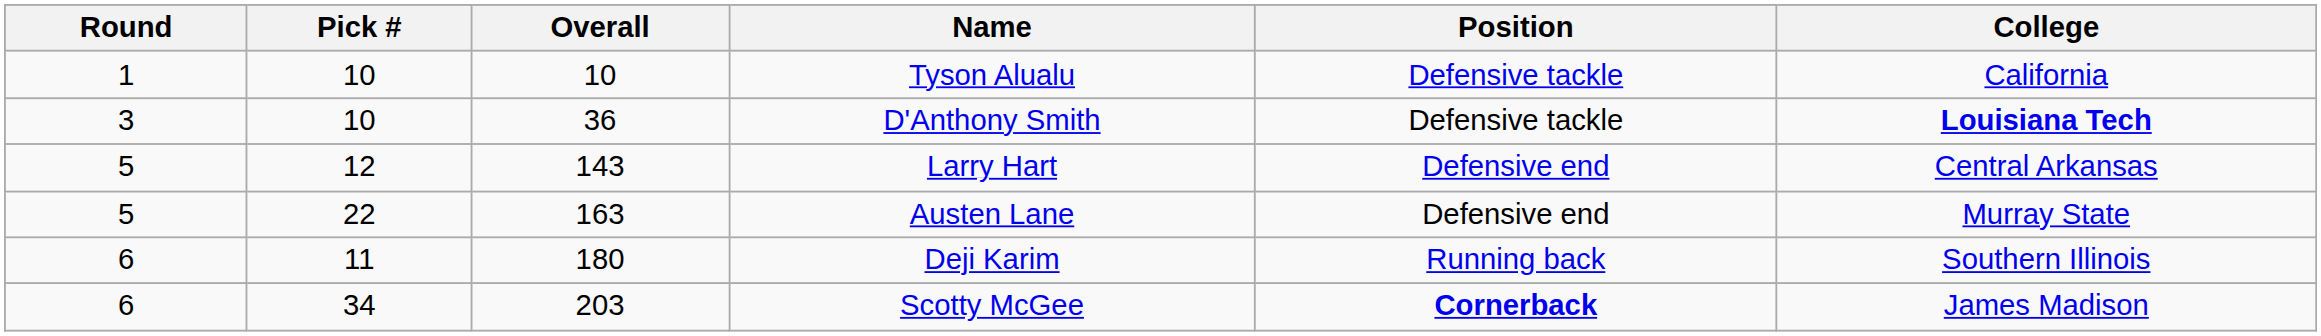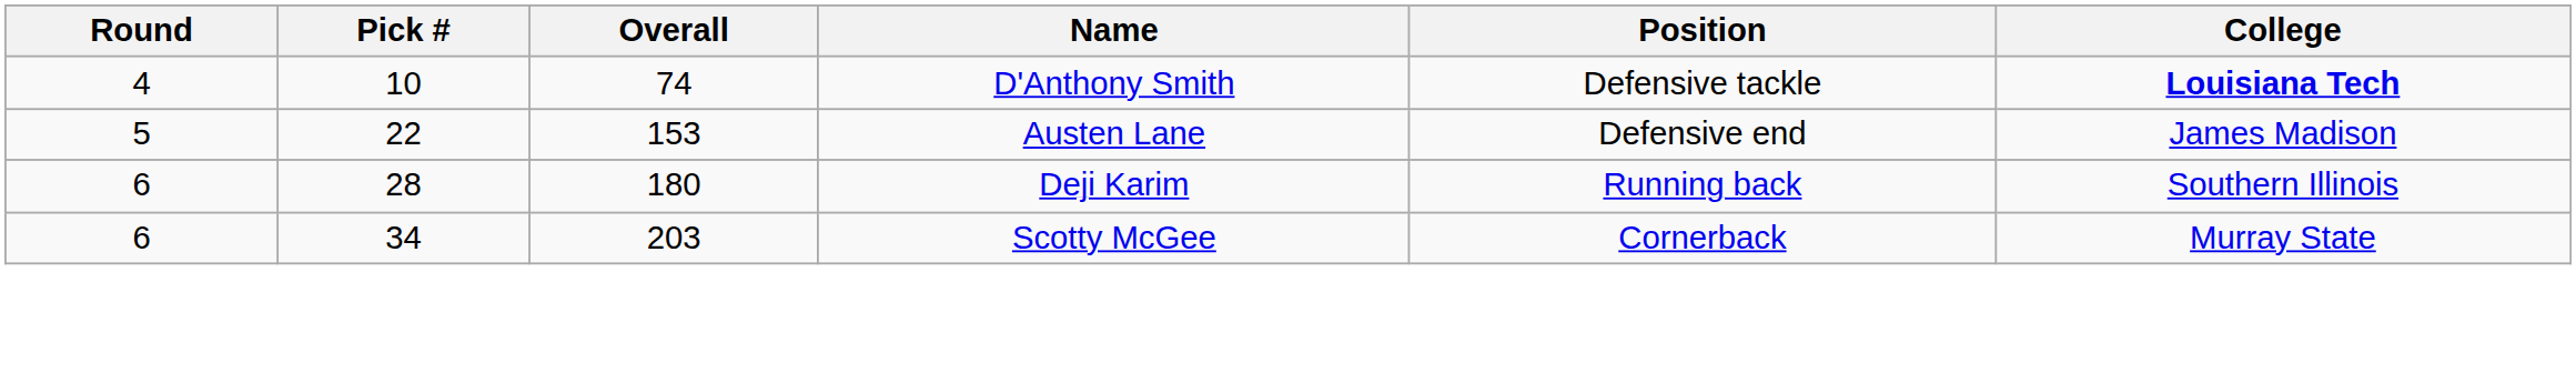 <table class="wikitable sortable sortable" style="width: 100%; text-align:center">
 <tr>
 <th>Round</th>
 <th>Pick #</th>
 <th>Overall</th>
 <th>Name</th>
 <th>Position</th>
 <th>College</th>
 </tr>
 <tr>
-<td>1</td>
+<td>4</td>
 <td>10</td>
-<td>10</td>
-<td><a href='#'>Tyson Alualu</a></td>
-<td><a href='#'>Defensive tackle</a></td>
-<td><a href='#'>California</a></td>
-</tr>
-<tr>
-<td>3</td>
-<td>10</td>
-<td>36</td>
+<td>74</td>
 <td><a href='#'>D'Anthony Smith</a></td>
 <td>Defensive tackle</td>
 <td><strong><a href='#'>Louisiana Tech</a></strong></td>
 </tr>
 <tr>
 <td>5</td>
-<td>12</td>
-<td>143</td>
-<td><a href='#'>Larry Hart</a></td>
-<td><a href='#'>Defensive end</a></td>
-<td><a href='#'>Central Arkansas</a></td>
-</tr>
-<tr>
-<td>5</td>
 <td>22</td>
-<td>163</td>
+<td>153</td>
 <td><a href='#'>Austen Lane</a></td>
 <td>Defensive end</td>
-<td><a href='#'>Murray State</a></td>
+<td><a href='#'>James Madison</a></td>
 </tr>
 <tr>
 <td>6</td>
-<td>11</td>
+<td>28</td>
 <td>180</td>
 <td><a href='#'>Deji Karim</a></td>
 <td><a href='#'>Running back</a></td>
 <td><a href='#'>Southern Illinois</a></td>
 </tr>
 <tr>
 <td>6</td>
 <td>34</td>
 <td>203</td>
 <td><a href='#'>Scotty McGee</a></td>
-<td><strong><a href='#'>Cornerback</a></strong></td>
-<td><a href='#'>James Madison</a></td>
+<td><a href='#'>Cornerback</a></td>
+<td><a href='#'>Murray State</a></td>
 </tr>
 </table>
